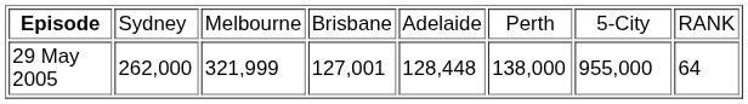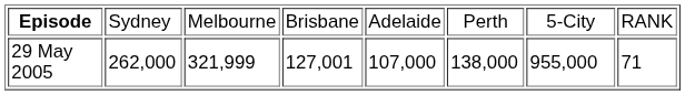 <table border="1" cellpadding="2">
 <tr>
 <th width="75">Episode</th>
 <td width="60">Sydney</td>
 <td width="60" align="center">Melbourne</td>
 <td width="60" align="center">Brisbane</td>
 <td width="60" align="center">Adelaide</td>
 <td width="60" align="center">Perth</td>
 <td width="70" align="center">5-City</td>
 <td width="30" align="center">RANK</td>
 </tr>
 <tr>
 <td>29 May 2005</td>
 <td>262,000</td>
 <td>321,999</td>
 <td>127,001</td>
-<td>128,448</td>
+<td>107,000</td>
 <td>138,000</td>
 <td>955,000</td>
-<td>64</td>
+<td>71</td>
 </tr>
 </table>
